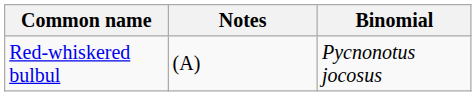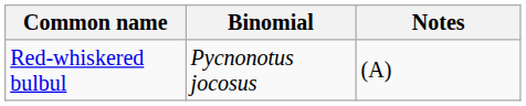 <table style="width:60%;" class="wikitable">
 <tr>
 <th width=35%>Common name</th>
+<th width=33%>Binomial</th>
 <th width=32%>Notes</th>
-<th width=33%>Binomial</th>
 </tr>
 <tr>
 <td><a href='#'>Red-whiskered bulbul</a></td>
+<td><em>Pycnonotus jocosus</em></td>
 <td>(A)</td>
-<td><em>Pycnonotus jocosus</em></td>
 </tr>
 </table>
